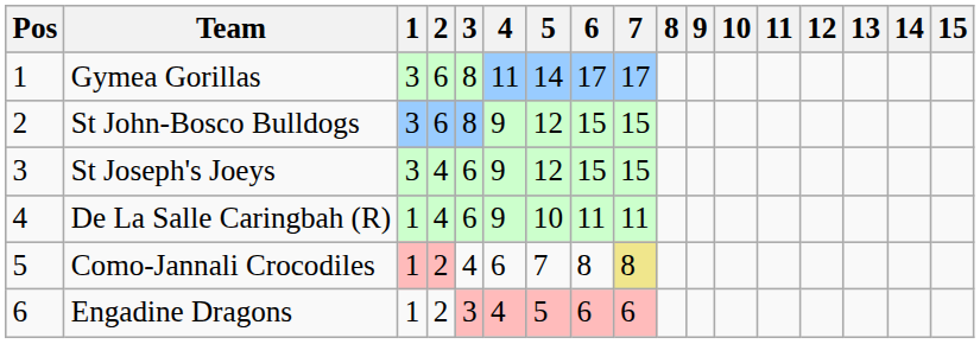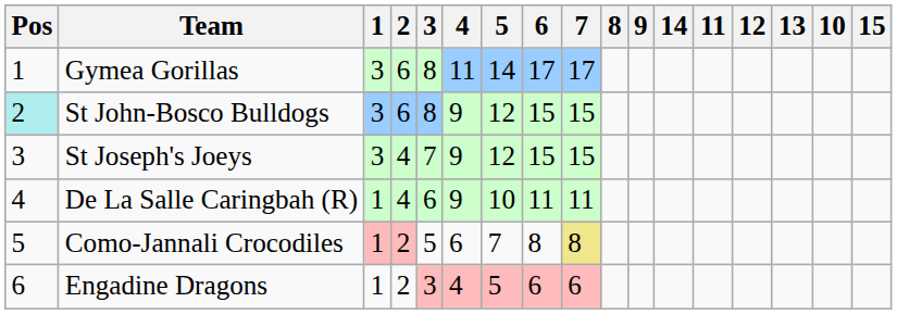 <table class="wikitable">
 <tr>
 <th>Pos</th>
 <th>Team</th>
 <th>1</th>
 <th>2</th>
 <th>3</th>
 <th>4</th>
 <th>5</th>
 <th>6</th>
 <th>7</th>
 <th>8</th>
 <th>9</th>
-<th>10</th>
+<th>14</th>
 <th>11</th>
 <th>12</th>
 <th>13</th>
-<th>14</th>
+<th>10</th>
 <th>15</th>
 </tr>
 <tr>
 <td>1</td>
 <td> Gymea Gorillas</td>
 <td style="background:#ccffcc;">3</td>
 <td style="background:#ccffcc;">6</td>
 <td style="background:#ccffcc;">8</td>
 <td style="background:#99ccff;">11</td>
 <td style="background:#99ccff;">14</td>
 <td style="background:#99ccff;">17</td>
 <td style="background:#99ccff;">17</td>
 <td></td>
 <td></td>
 <td></td>
 <td></td>
 <td></td>
 <td></td>
 <td></td>
 <td></td>
 </tr>
 <tr>
-<td>2</td>
+<td style="background: paleturquoise;">2</td>
 <td> St John-Bosco Bulldogs</td>
 <td style="background:#99ccff;">3</td>
 <td style="background:#99ccff;">6</td>
 <td style="background:#99ccff;">8</td>
 <td style="background:#ccffcc;">9</td>
 <td style="background:#ccffcc;">12</td>
 <td style="background:#ccffcc;">15</td>
 <td style="background:#ccffcc;">15</td>
 <td></td>
 <td></td>
 <td></td>
 <td></td>
 <td></td>
 <td></td>
 <td></td>
 <td></td>
 </tr>
 <tr>
 <td>3</td>
 <td> St Joseph's Joeys</td>
 <td style="background:#ccffcc;">3</td>
 <td style="background:#ccffcc;">4</td>
-<td style="background:#ccffcc;">6</td>
+<td style="background:#ccffcc;">7</td>
 <td style="background:#ccffcc;">9</td>
 <td style="background:#ccffcc;">12</td>
 <td style="background:#ccffcc;">15</td>
 <td style="background:#ccffcc;">15</td>
 <td></td>
 <td></td>
 <td></td>
 <td></td>
 <td></td>
 <td></td>
 <td></td>
 <td></td>
 </tr>
 <tr>
 <td>4</td>
 <td> De La Salle Caringbah (R)</td>
 <td style="background:#ccffcc;">1</td>
 <td style="background:#ccffcc;">4</td>
 <td style="background:#ccffcc;">6</td>
 <td style="background:#ccffcc;">9</td>
 <td style="background:#ccffcc;">10</td>
 <td style="background:#ccffcc;">11</td>
 <td style="background:#ccffcc;">11</td>
 <td></td>
 <td></td>
 <td></td>
 <td></td>
 <td></td>
 <td></td>
 <td></td>
 <td></td>
 </tr>
 <tr>
 <td>5</td>
 <td> Como-Jannali Crocodiles</td>
 <td style="background:#ffbbbb;">1</td>
 <td style="background:#ffbbbb;">2</td>
-<td>4</td>
+<td>5</td>
 <td>6</td>
 <td>7</td>
 <td>8</td>
 <td style="background: khaki;">8</td>
 <td></td>
 <td></td>
 <td></td>
 <td></td>
 <td></td>
 <td></td>
 <td></td>
 <td></td>
 </tr>
 <tr>
 <td>6</td>
 <td> Engadine Dragons</td>
 <td>1</td>
 <td>2</td>
 <td style="background:#ffbbbb;">3</td>
 <td style="background:#ffbbbb;">4</td>
 <td style="background:#ffbbbb;">5</td>
 <td style="background:#ffbbbb;">6</td>
 <td style="background:#ffbbbb;">6</td>
 <td></td>
 <td></td>
 <td></td>
 <td></td>
 <td></td>
 <td></td>
 <td></td>
 <td></td>
 </tr>
 </table>
